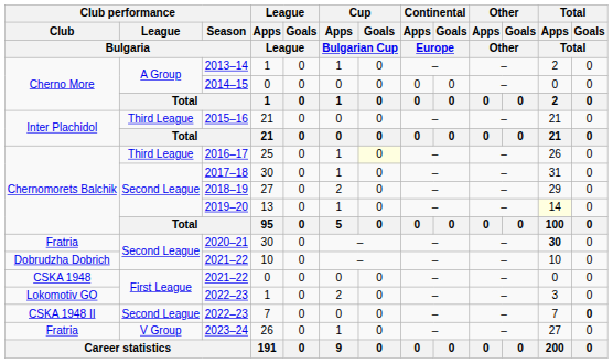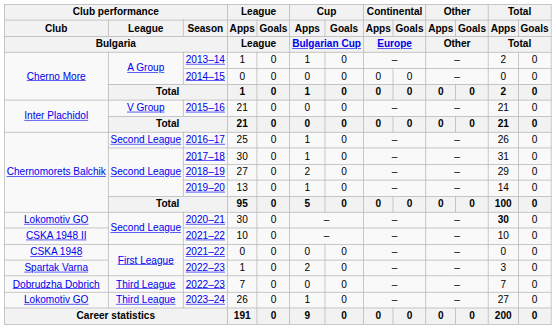 <table class="wikitable" style="text-align: center">
 <tr>
 <th colspan="3">Club performance</th>
 <th colspan="2">League</th>
 <th colspan="2">Cup</th>
 <th colspan="2">Continental</th>
 <th colspan="2">Other</th>
 <th colspan="3">Total</th>
 </tr>
 <tr>
 <th>Club</th>
 <th>League</th>
 <th>Season</th>
 <th>Apps</th>
 <th>Goals</th>
 <th>Apps</th>
 <th>Goals</th>
 <th>Apps</th>
 <th>Goals</th>
 <th>Apps</th>
 <th>Goals</th>
 <th>Apps</th>
 <th>Goals</th>
 </tr>
 <tr>
 <th colspan="3">Bulgaria</th>
 <th colspan="2">League</th>
 <th colspan="2"><a href='#'>Bulgarian Cup</a></th>
 <th colspan="2"><a href='#'>Europe</a></th>
 <th colspan="2">Other</th>
 <th colspan="2">Total</th>
 </tr>
 <tr>
 <td rowspan=3><a href='#'>Cherno More</a></td>
 <td rowspan="2"><a href='#'>A Group</a></td>
 <td><a href='#'>2013–14</a></td>
 <td>1</td>
 <td>0</td>
 <td>1</td>
 <td>0</td>
 <td colspan="2">–</td>
 <td colspan="2">–</td>
 <td>2</td>
 <td>0</td>
 </tr>
 <tr>
 <td><a href='#'>2014–15</a></td>
 <td>0</td>
 <td>0</td>
 <td>0</td>
 <td>0</td>
 <td>0</td>
 <td>0</td>
 <td colspan="2">–</td>
 <td>0</td>
 <td>0</td>
 </tr>
 <tr>
 <th colspan="2">Total</th>
 <th>1</th>
 <th>0</th>
 <th>1</th>
 <th>0</th>
 <th>0</th>
 <th>0</th>
 <th>0</th>
 <th>0</th>
 <th>2</th>
 <th>0</th>
 </tr>
 <tr>
 <td rowspan=2><a href='#'>Inter Plachidol</a></td>
-<td rowspan="1"><a href='#'>Third League</a></td>
+<td rowspan="1"><a href='#'>V Group</a></td>
 <td><a href='#'>2015–16</a></td>
 <td>21</td>
 <td>0</td>
 <td>0</td>
 <td>0</td>
 <td colspan="2">–</td>
 <td colspan="2">–</td>
 <td>21</td>
 <td>0</td>
 </tr>
 <tr>
 <th colspan="2">Total</th>
 <th>21</th>
 <th>0</th>
 <th>0</th>
 <th>0</th>
 <th>0</th>
 <th>0</th>
 <th>0</th>
 <th>0</th>
 <th>21</th>
 <th>0</th>
 </tr>
 <tr>
 <td rowspan="5" valign="center"><a href='#'>Chernomorets Balchik</a></td>
-<td rowspan="1"><a href='#'>Third League</a></td>
+<td rowspan="1"><a href='#'>Second League</a></td>
 <td><a href='#'>2016–17</a></td>
 <td>25</td>
 <td>0</td>
 <td>1</td>
-<td style="background: lightyellow;">0</td>
+<td>0</td>
 <td colspan="2">–</td>
 <td colspan="2">–</td>
 <td>26</td>
 <td>0</td>
 </tr>
 <tr>
 <td rowspan="3"><a href='#'>Second League</a></td>
 <td><a href='#'>2017–18</a></td>
 <td>30</td>
 <td>0</td>
 <td>1</td>
 <td>0</td>
 <td colspan="2">–</td>
 <td colspan="2">–</td>
 <td>31</td>
 <td>0</td>
 </tr>
 <tr>
 <td><a href='#'>2018–19</a></td>
 <td>27</td>
 <td>0</td>
 <td>2</td>
 <td>0</td>
 <td colspan="2">–</td>
 <td colspan="2">–</td>
 <td>29</td>
 <td>0</td>
 </tr>
 <tr>
 <td><a href='#'>2019–20</a></td>
 <td>13</td>
 <td>0</td>
 <td>1</td>
 <td>0</td>
 <td colspan="2">–</td>
 <td colspan="2">–</td>
-<td style="background: lightyellow;">14</td>
+<td>14</td>
 <td>0</td>
 </tr>
 <tr>
 <th colspan=2>Total</th>
 <th>95</th>
 <th>0</th>
 <th>5</th>
 <th>0</th>
 <th>0</th>
 <th>0</th>
 <th>0</th>
 <th>0</th>
 <th>100</th>
 <th>0</th>
 </tr>
 <tr>
-<td rowspan="1" valign="center"><a href='#'>Fratria</a></td>
+<td rowspan="1" valign="center"><a href='#'>Lokomotiv GO</a></td>
 <td rowspan="2"><a href='#'>Second League</a></td>
 <td><a href='#'>2020–21</a></td>
 <td>30</td>
 <td>0</td>
 <td colspan="2">–</td>
 <td colspan="2">–</td>
 <td colspan="2">–</td>
 <td><strong>30</strong></td>
 <td>0</td>
 </tr>
 <tr>
-<td rowspan="1" valign="center"><a href='#'>Dobrudzha Dobrich</a></td>
+<td rowspan="1" valign="center"><a href='#'>CSKA 1948 II</a></td>
 <td><a href='#'>2021–22</a></td>
 <td>10</td>
 <td>0</td>
 <td colspan="2">–</td>
 <td colspan="2">–</td>
 <td colspan="2">–</td>
 <td>10</td>
 <td>0</td>
 </tr>
 <tr>
 <td rowspan="1" valign="center"><a href='#'>CSKA 1948</a></td>
 <td rowspan="2"><a href='#'>First League</a></td>
 <td><a href='#'>2021–22</a></td>
 <td>0</td>
 <td>0</td>
 <td>0</td>
 <td>0</td>
 <td colspan="2">–</td>
 <td colspan="2">–</td>
 <td>0</td>
 <td>0</td>
 </tr>
 <tr>
-<td rowspan="1" valign="center"><a href='#'>Lokomotiv GO</a></td>
+<td rowspan="1" valign="center"><a href='#'>Spartak Varna</a></td>
 <td><a href='#'>2022–23</a></td>
 <td>1</td>
 <td>0</td>
 <td>2</td>
 <td>0</td>
 <td colspan="2">–</td>
 <td colspan="2">–</td>
 <td>3</td>
 <td>0</td>
 </tr>
 <tr>
-<td rowspan="1" valign="center"><a href='#'>CSKA 1948 II</a></td>
-<td rowspan="1"><a href='#'>Second League</a></td>
+<td rowspan="1" valign="center"><a href='#'>Dobrudzha Dobrich</a></td>
+<td rowspan="1"><a href='#'>Third League</a></td>
 <td><a href='#'>2022–23</a></td>
 <td>7</td>
 <td>0</td>
 <td>0</td>
 <td>0</td>
 <td colspan="2">–</td>
 <td colspan="2">–</td>
 <td>7</td>
-<td><strong>0</strong></td>
+<td>0</td>
 </tr>
 <tr>
-<td rowspan="1" valign="center"><a href='#'>Fratria</a></td>
-<td rowspan="1"><a href='#'>V Group</a></td>
+<td rowspan="1" valign="center"><a href='#'>Lokomotiv GO</a></td>
+<td rowspan="1"><a href='#'>Third League</a></td>
 <td><a href='#'>2023–24</a></td>
 <td>26</td>
 <td>0</td>
 <td>1</td>
 <td>0</td>
 <td colspan="2">–</td>
 <td colspan="2">–</td>
 <td>27</td>
 <td>0</td>
 </tr>
 <tr>
 <th colspan="3">Career statistics</th>
 <th>191</th>
 <th>0</th>
 <th>9</th>
 <th>0</th>
 <th>0</th>
 <th>0</th>
 <th>0</th>
 <th>0</th>
 <th>200</th>
 <th>0</th>
 </tr>
 </table>
